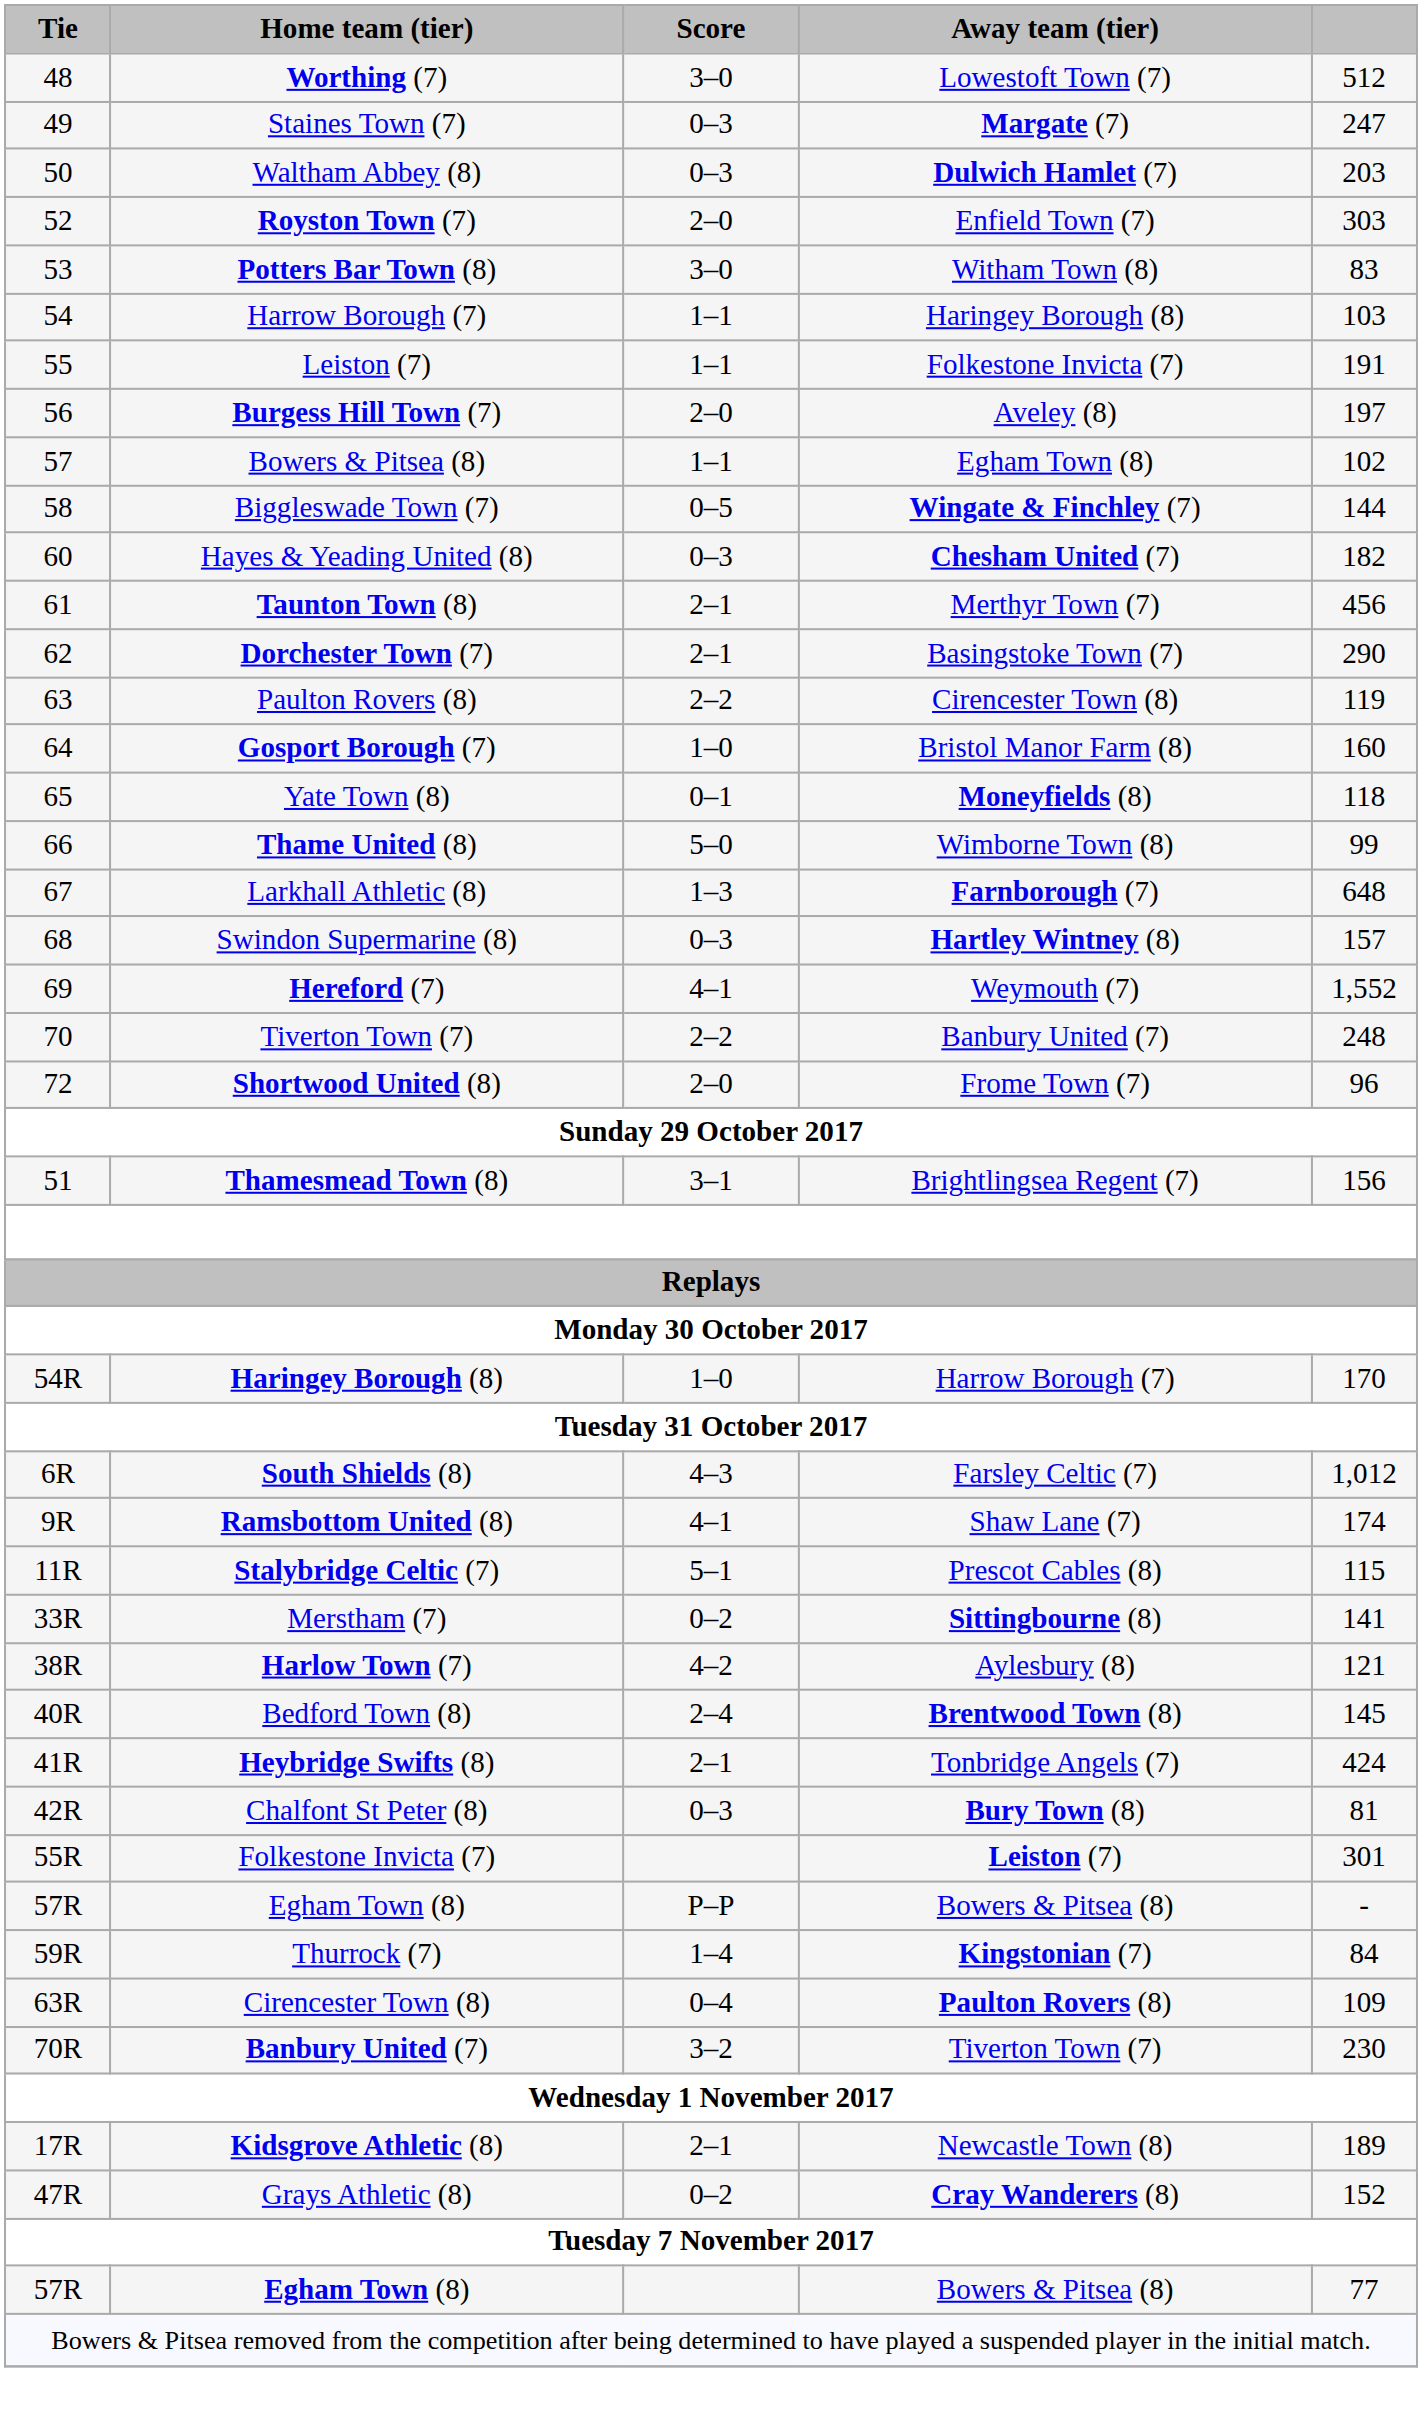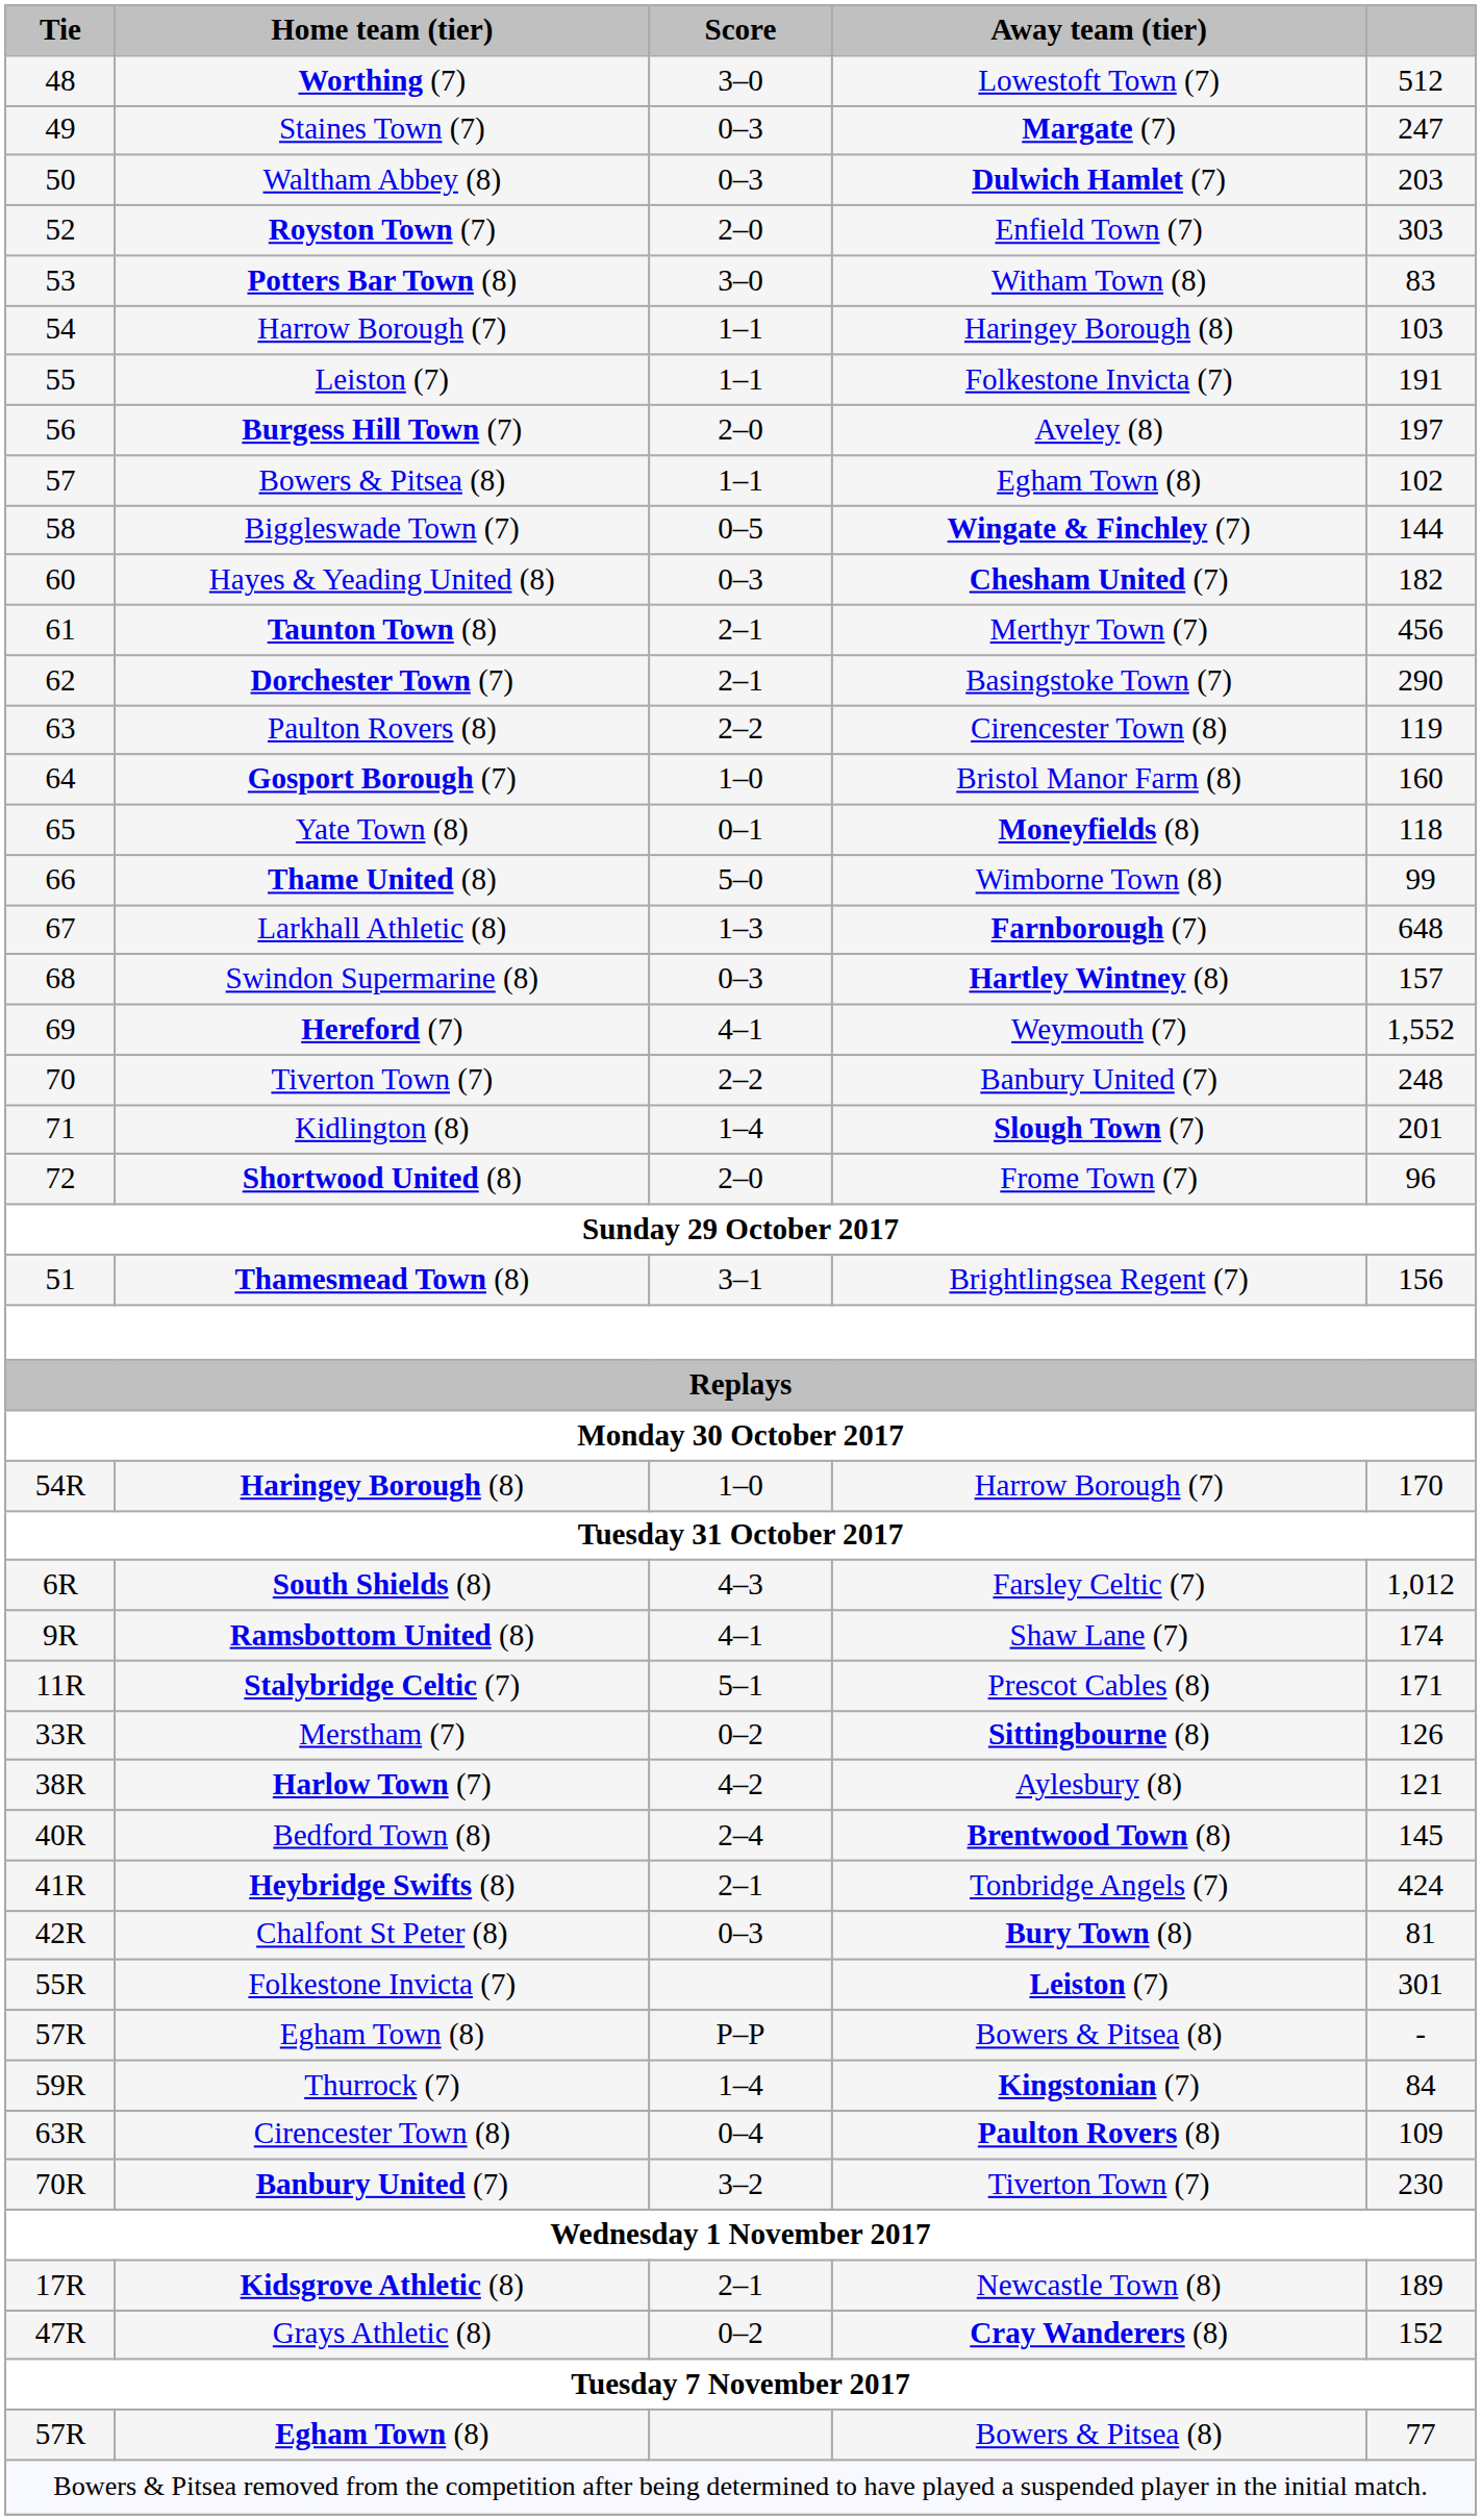 <table class="wikitable" style="width: 700px; background:WhiteSmoke; text-align:center; font-size:90%">
 <tr>
 <td scope="col" style="width:  7.50%; background:silver;"><strong>Tie</strong></td>
 <td scope="col" style="width: 36.25%; background:silver;"><strong>Home team (tier)</strong></td>
 <td scope="col" style="width: 12.50%; background:silver;"><strong>Score</strong></td>
 <td scope="col" style="width: 36.25%; background:silver;"><strong>Away team (tier)</strong></td>
 <td scope="col" style="width:  7.50%; background:silver;"><strong></strong></td>
 </tr>
 <tr>
 <td>48</td>
 <td><strong><a href='#'>Worthing</a></strong> (7)</td>
 <td>3–0</td>
 <td><a href='#'>Lowestoft Town</a> (7)</td>
 <td>512</td>
 </tr>
 <tr>
 <td>49</td>
 <td><a href='#'>Staines Town</a> (7)</td>
 <td>0–3</td>
 <td><strong><a href='#'>Margate</a></strong> (7)</td>
 <td>247</td>
 </tr>
 <tr>
 <td>50</td>
 <td><a href='#'>Waltham Abbey</a> (8)</td>
 <td>0–3</td>
 <td><strong><a href='#'>Dulwich Hamlet</a></strong> (7)</td>
 <td>203</td>
 </tr>
 <tr>
 <td>52</td>
 <td><strong><a href='#'>Royston Town</a></strong> (7)</td>
 <td>2–0</td>
 <td><a href='#'>Enfield Town</a> (7)</td>
 <td>303</td>
 </tr>
 <tr>
 <td>53</td>
 <td><strong><a href='#'>Potters Bar Town</a></strong> (8)</td>
 <td>3–0</td>
 <td><a href='#'>Witham Town</a> (8)</td>
 <td>83</td>
 </tr>
 <tr>
 <td>54</td>
 <td><a href='#'>Harrow Borough</a> (7)</td>
 <td>1–1</td>
 <td><a href='#'>Haringey Borough</a> (8)</td>
 <td>103</td>
 </tr>
 <tr>
 <td>55</td>
 <td><a href='#'>Leiston</a> (7)</td>
 <td>1–1</td>
 <td><a href='#'>Folkestone Invicta</a> (7)</td>
 <td>191</td>
 </tr>
 <tr>
 <td>56</td>
 <td><strong><a href='#'>Burgess Hill Town</a></strong> (7)</td>
 <td>2–0</td>
 <td><a href='#'>Aveley</a> (8)</td>
 <td>197</td>
 </tr>
 <tr>
 <td>57</td>
 <td><a href='#'>Bowers & Pitsea</a> (8)</td>
 <td>1–1</td>
 <td><a href='#'>Egham Town</a> (8)</td>
 <td>102</td>
 </tr>
 <tr>
 <td>58</td>
 <td><a href='#'>Biggleswade Town</a> (7)</td>
 <td>0–5</td>
 <td><strong><a href='#'>Wingate & Finchley</a></strong> (7)</td>
 <td>144</td>
 </tr>
 <tr>
 <td>60</td>
 <td><a href='#'>Hayes & Yeading United</a> (8)</td>
 <td>0–3</td>
 <td><strong><a href='#'>Chesham United</a></strong> (7)</td>
 <td>182</td>
 </tr>
 <tr>
 <td>61</td>
 <td><strong><a href='#'>Taunton Town</a></strong> (8)</td>
 <td>2–1</td>
 <td><a href='#'>Merthyr Town</a> (7)</td>
 <td>456</td>
 </tr>
 <tr>
 <td>62</td>
 <td><strong><a href='#'>Dorchester Town</a></strong> (7)</td>
 <td>2–1</td>
 <td><a href='#'>Basingstoke Town</a> (7)</td>
 <td>290</td>
 </tr>
 <tr>
 <td>63</td>
 <td><a href='#'>Paulton Rovers</a> (8)</td>
 <td>2–2</td>
 <td><a href='#'>Cirencester Town</a> (8)</td>
 <td>119</td>
 </tr>
 <tr>
 <td>64</td>
 <td><strong><a href='#'>Gosport Borough</a></strong> (7)</td>
 <td>1–0</td>
 <td><a href='#'>Bristol Manor Farm</a> (8)</td>
 <td>160</td>
 </tr>
 <tr>
 <td>65</td>
 <td><a href='#'>Yate Town</a> (8)</td>
 <td>0–1</td>
 <td><strong><a href='#'>Moneyfields</a></strong> (8)</td>
 <td>118</td>
 </tr>
 <tr>
 <td>66</td>
 <td><strong><a href='#'>Thame United</a></strong> (8)</td>
 <td>5–0</td>
 <td><a href='#'>Wimborne Town</a> (8)</td>
 <td>99</td>
 </tr>
 <tr>
 <td>67</td>
 <td><a href='#'>Larkhall Athletic</a> (8)</td>
 <td>1–3</td>
 <td><strong><a href='#'>Farnborough</a></strong> (7)</td>
 <td>648</td>
 </tr>
 <tr>
 <td>68</td>
 <td><a href='#'>Swindon Supermarine</a> (8)</td>
 <td>0–3</td>
 <td><strong><a href='#'>Hartley Wintney</a></strong> (8)</td>
 <td>157</td>
 </tr>
 <tr>
 <td>69</td>
 <td><strong><a href='#'>Hereford</a></strong> (7)</td>
 <td>4–1</td>
 <td><a href='#'>Weymouth</a> (7)</td>
 <td>1,552</td>
 </tr>
 <tr>
 <td>70</td>
 <td><a href='#'>Tiverton Town</a> (7)</td>
 <td>2–2</td>
 <td><a href='#'>Banbury United</a> (7)</td>
 <td>248</td>
 </tr>
 <tr>
+<td>71</td>
+<td><a href='#'>Kidlington</a> (8)</td>
+<td>1–4</td>
+<td><strong><a href='#'>Slough Town</a></strong> (7)</td>
+<td>201</td>
+</tr>
+<tr>
 <td>72</td>
 <td><strong><a href='#'>Shortwood United</a></strong> (8)</td>
 <td>2–0</td>
 <td><a href='#'>Frome Town</a> (7)</td>
 <td>96</td>
 </tr>
 <tr>
 <td colspan="5" style= background:White><strong>Sunday 29 October 2017</strong></td>
 </tr>
 <tr>
 <td>51</td>
 <td><strong><a href='#'>Thamesmead Town</a></strong> (8)</td>
 <td>3–1</td>
 <td><a href='#'>Brightlingsea Regent</a> (7)</td>
 <td>156</td>
 </tr>
 <tr>
 <td colspan="5" style="height: 20px; background:White;"></td>
 </tr>
 <tr>
 <td colspan="5" style= background:Silver><strong>Replays</strong></td>
 </tr>
 <tr>
 <td colspan="5" style= background:White><strong>Monday 30 October 2017</strong></td>
 </tr>
 <tr>
 <td>54R</td>
 <td><strong><a href='#'>Haringey Borough</a></strong> (8)</td>
 <td>1–0</td>
 <td><a href='#'>Harrow Borough</a> (7)</td>
 <td>170</td>
 </tr>
 <tr>
 <td colspan="5" style= background:White><strong>Tuesday 31 October 2017</strong></td>
 </tr>
 <tr>
 <td>6R</td>
 <td><strong><a href='#'>South Shields</a></strong> (8)</td>
 <td>4–3 </td>
 <td><a href='#'>Farsley Celtic</a> (7)</td>
 <td>1,012</td>
 </tr>
 <tr>
 <td>9R</td>
 <td><strong><a href='#'>Ramsbottom United</a></strong> (8)</td>
 <td>4–1 </td>
 <td><a href='#'>Shaw Lane</a> (7)</td>
 <td>174</td>
 </tr>
 <tr>
 <td>11R</td>
 <td><strong><a href='#'>Stalybridge Celtic</a></strong> (7)</td>
 <td>5–1</td>
 <td><a href='#'>Prescot Cables</a> (8)</td>
-<td>115</td>
+<td>171</td>
 </tr>
 <tr>
 <td>33R</td>
 <td><a href='#'>Merstham</a> (7)</td>
 <td>0–2</td>
 <td><strong><a href='#'>Sittingbourne</a></strong> (8)</td>
-<td>141</td>
+<td>126</td>
 </tr>
 <tr>
 <td>38R</td>
 <td><strong><a href='#'>Harlow Town</a></strong> (7)</td>
 <td>4–2</td>
 <td><a href='#'>Aylesbury</a> (8)</td>
 <td>121</td>
 </tr>
 <tr>
 <td>40R</td>
 <td><a href='#'>Bedford Town</a> (8)</td>
 <td>2–4</td>
 <td><strong><a href='#'>Brentwood Town</a></strong> (8)</td>
 <td>145</td>
 </tr>
 <tr>
 <td>41R</td>
 <td><strong><a href='#'>Heybridge Swifts</a></strong> (8)</td>
 <td>2–1</td>
 <td><a href='#'>Tonbridge Angels</a> (7)</td>
 <td>424</td>
 </tr>
 <tr>
 <td>42R</td>
 <td><a href='#'>Chalfont St Peter</a> (8)</td>
 <td>0–3</td>
 <td><strong><a href='#'>Bury Town</a></strong> (8)</td>
 <td>81</td>
 </tr>
 <tr>
 <td>55R</td>
 <td><a href='#'>Folkestone Invicta</a> (7)</td>
 <td></td>
 <td><strong><a href='#'>Leiston</a></strong> (7)</td>
 <td>301</td>
 </tr>
 <tr>
 <td>57R</td>
 <td><a href='#'>Egham Town</a> (8)</td>
 <td>P–P</td>
 <td><a href='#'>Bowers & Pitsea</a> (8)</td>
 <td>-</td>
 </tr>
 <tr>
 <td>59R</td>
 <td><a href='#'>Thurrock</a> (7)</td>
 <td>1–4</td>
 <td><strong><a href='#'>Kingstonian</a></strong> (7)</td>
 <td>84</td>
 </tr>
 <tr>
 <td>63R</td>
 <td><a href='#'>Cirencester Town</a> (8)</td>
 <td>0–4</td>
 <td><strong><a href='#'>Paulton Rovers</a></strong> (8)</td>
 <td>109</td>
 </tr>
 <tr>
 <td>70R</td>
 <td><strong><a href='#'>Banbury United</a></strong> (7)</td>
 <td>3–2 </td>
 <td><a href='#'>Tiverton Town</a> (7)</td>
 <td>230</td>
 </tr>
 <tr>
 <td colspan="5" style= background:White><strong>Wednesday 1 November 2017</strong></td>
 </tr>
 <tr>
 <td>17R</td>
 <td><strong><a href='#'>Kidsgrove Athletic</a></strong> (8)</td>
 <td>2–1</td>
 <td><a href='#'>Newcastle Town</a> (8)</td>
 <td>189</td>
 </tr>
 <tr>
 <td>47R</td>
 <td><a href='#'>Grays Athletic</a> (8)</td>
 <td>0–2</td>
 <td><strong><a href='#'>Cray Wanderers</a></strong> (8)</td>
 <td>152</td>
 </tr>
 <tr>
 <td colspan="5" style= background:White><strong>Tuesday 7 November 2017</strong></td>
 </tr>
 <tr>
 <td>57R</td>
 <td><strong><a href='#'>Egham Town</a></strong> (8)</td>
 <td></td>
 <td><a href='#'>Bowers & Pitsea</a> (8)</td>
 <td>77</td>
 </tr>
 <tr>
 <td colspan="5" style="background:GhostWhite; height:20px; text-align:center; font-size:90%">Bowers & Pitsea removed from the competition after being determined to have played a suspended player in the initial match.</td>
 </tr>
 <tr>
 </tr>
 </table>
